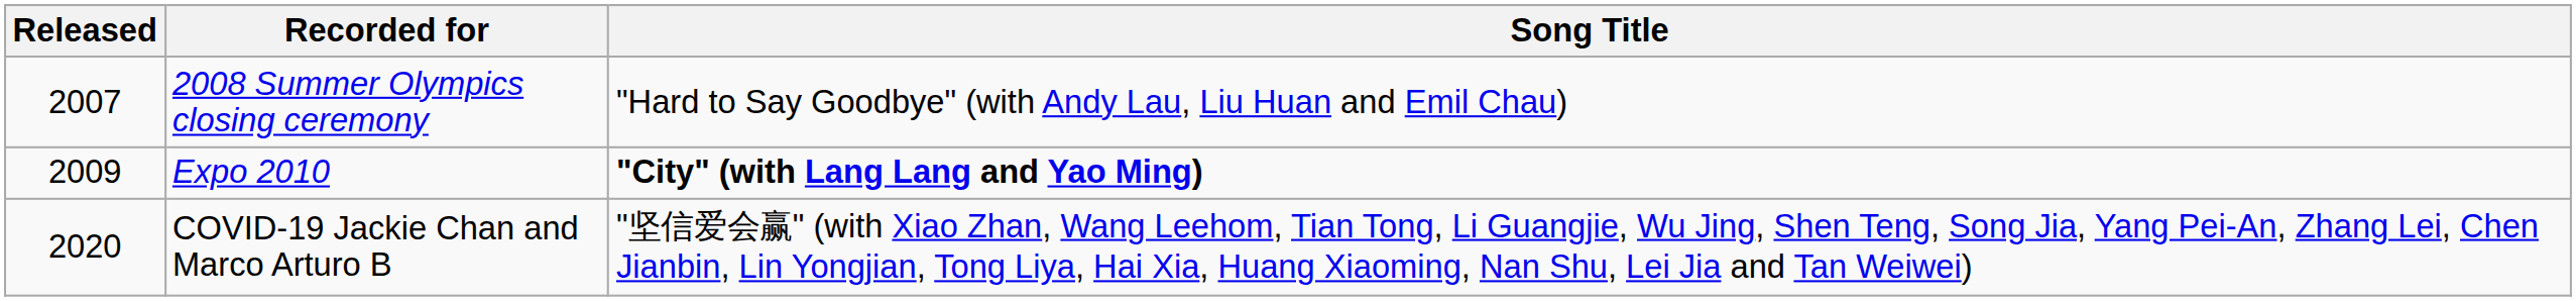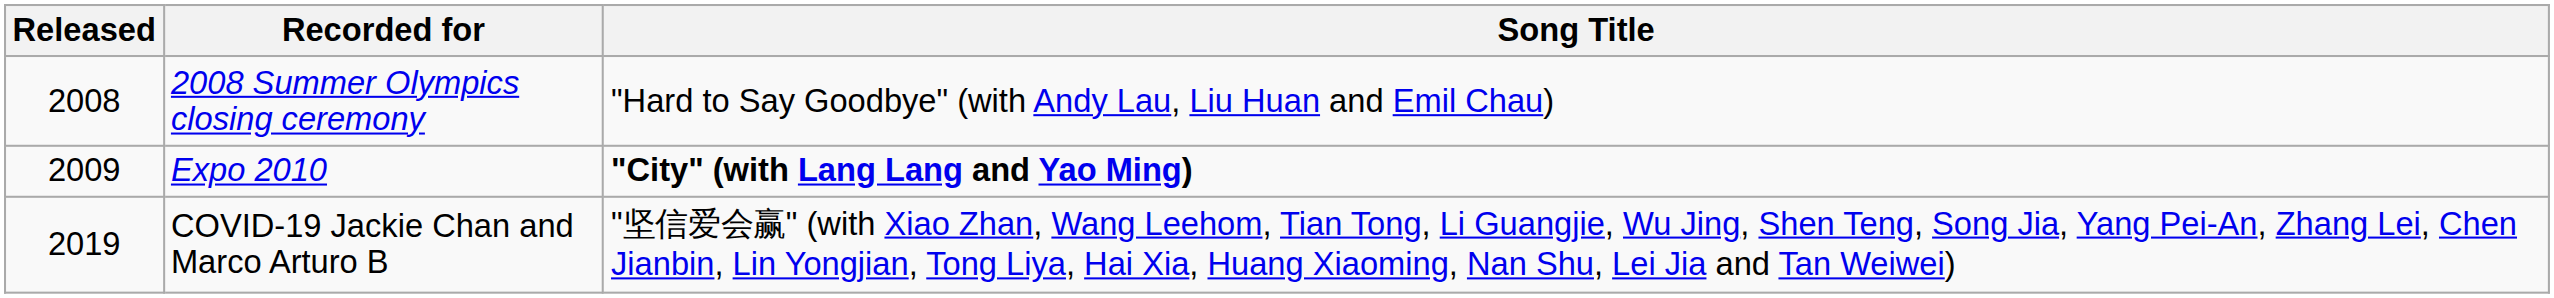 <table class="wikitable">
 <tr>
 <th><strong>Released</strong></th>
 <th><strong>Recorded for</strong></th>
 <th><strong>Song Title</strong></th>
 </tr>
 <tr>
-<td style="text-align:center;">2007</td>
+<td style="text-align:center;">2008</td>
 <td><em><a href='#'>2008 Summer Olympics closing ceremony</a></em></td>
 <td>"Hard to Say Goodbye" (with <a href='#'>Andy Lau</a>, <a href='#'>Liu Huan</a> and <a href='#'>Emil Chau</a>)</td>
 </tr>
 <tr>
 <td style="text-align:center;">2009</td>
 <td><em><a href='#'>Expo 2010</a></em></td>
 <td><strong>"City" (with <a href='#'>Lang Lang</a> and <a href='#'>Yao Ming</a>)</strong></td>
 </tr>
 <tr>
-<td style="text-align:center;">2020</td>
+<td style="text-align:center;">2019</td>
 <td>COVID-19 Jackie Chan and Marco Arturo B</td>
 <td>"坚信爱会赢" (with <a href='#'>Xiao Zhan</a>, <a href='#'>Wang Leehom</a>, <a href='#'>Tian Tong</a>, <a href='#'>Li Guangjie</a>, <a href='#'>Wu Jing</a>, <a href='#'>Shen Teng</a>, <a href='#'>Song Jia</a>, <a href='#'>Yang Pei-An</a>, <a href='#'>Zhang Lei</a>, <a href='#'>Chen Jianbin</a>, <a href='#'>Lin Yongjian</a>, <a href='#'>Tong Liya</a>, <a href='#'>Hai Xia</a>, <a href='#'>Huang Xiaoming</a>, <a href='#'>Nan Shu</a>, <a href='#'>Lei Jia</a> and <a href='#'>Tan Weiwei</a>)</td>
 </tr>
 </table>
